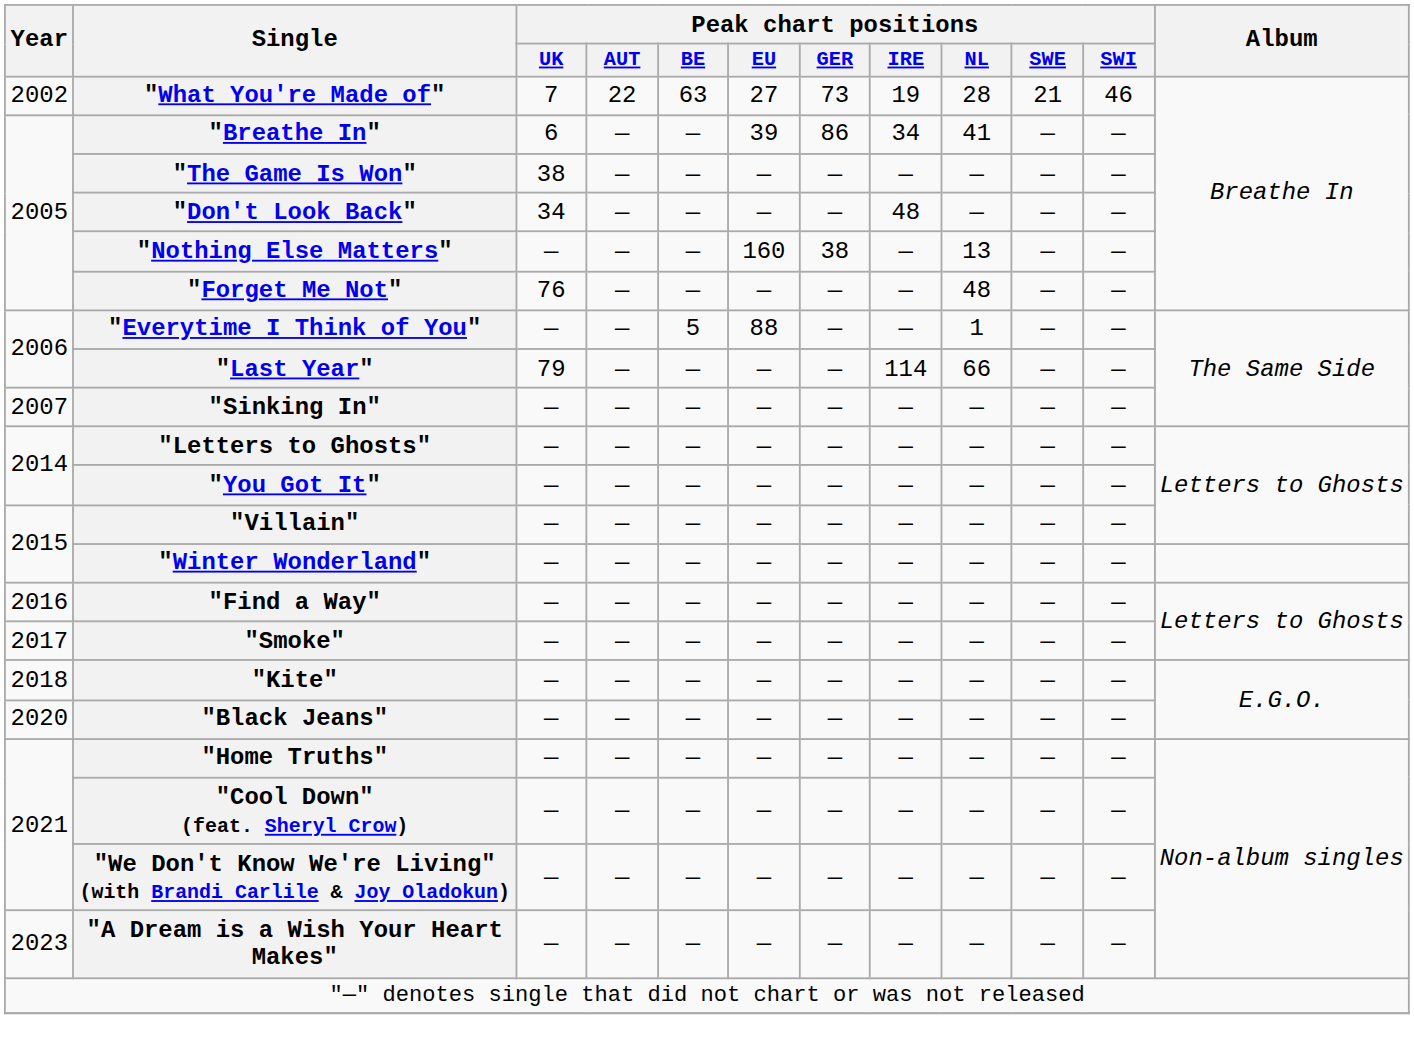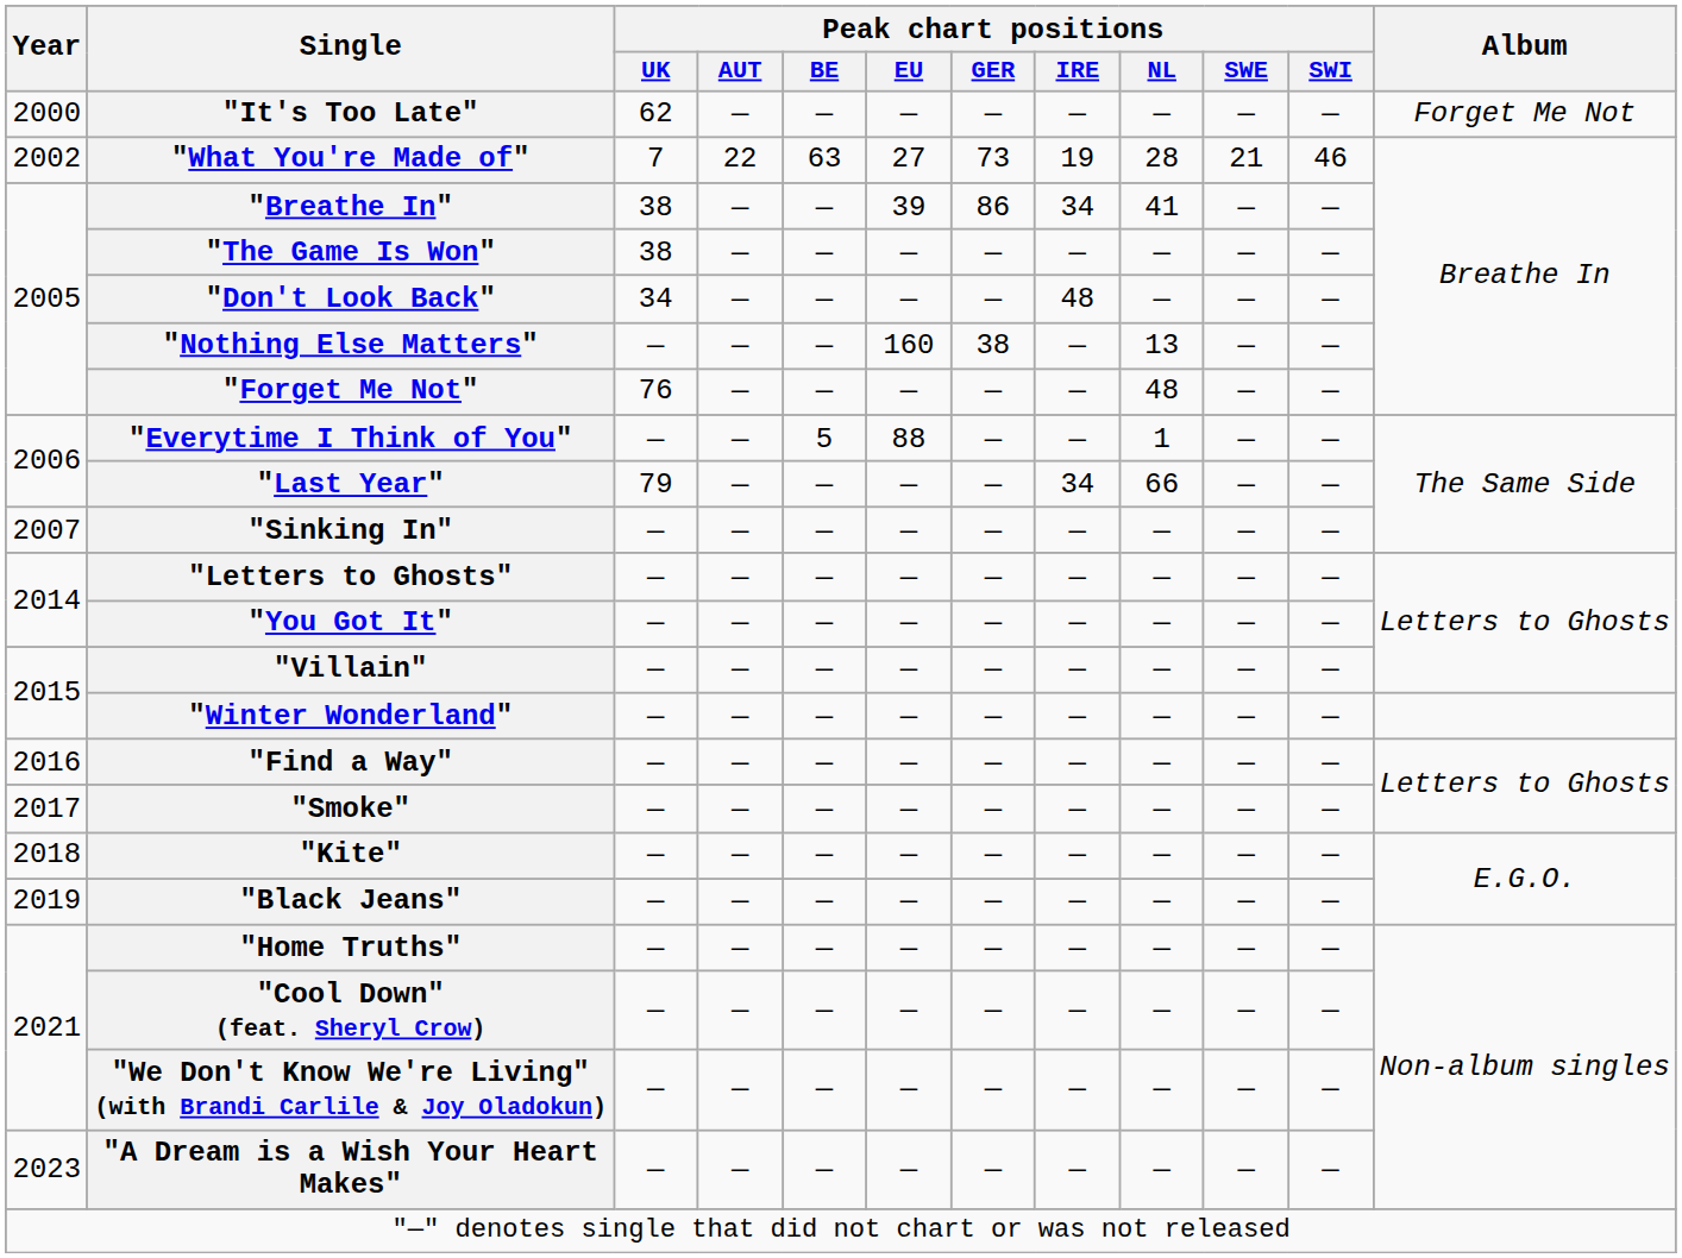 <table class="wikitable plainrowheaders" style="text-align:center;" border="1">
 <tr>
 <th rowspan="2">Year</th>
 <th rowspan="2" style="width:18em;">Single</th>
 <th colspan="9">Peak chart positions</th>
 <th rowspan="2">Album</th>
 </tr>
 <tr>
 <th style="width:3em;font-size:85%;"><a href='#'>UK</a></th>
 <th style="width:3em;font-size:85%;"><a href='#'>AUT</a></th>
 <th style="width:3em;font-size:85%;"><a href='#'>BE</a></th>
 <th style="width:3em;font-size:85%;"><a href='#'>EU</a></th>
 <th style="width:3em;font-size:85%;"><a href='#'>GER</a></th>
 <th style="width:3em;font-size:85%;"><a href='#'>IRE</a></th>
 <th style="width:3em;font-size:85%;"><a href='#'>NL</a></th>
 <th style="width:3em;font-size:85%;"><a href='#'>SWE</a></th>
 <th style="width:3em;font-size:85%;"><a href='#'>SWI</a></th>
 </tr>
 <tr>
+<td>2000</td>
+<th scope="row">"It's Too Late"</th>
+<td>62</td>
+<td>—</td>
+<td>—</td>
+<td>—</td>
+<td>—</td>
+<td>—</td>
+<td>—</td>
+<td>—</td>
+<td>—</td>
+<td><em>Forget Me Not</em></td>
+</tr>
+<tr>
 <td>2002</td>
 <th scope="row">"<a href='#'>What You're Made of</a>"</th>
 <td>7</td>
 <td>22</td>
 <td>63</td>
 <td>27</td>
 <td>73</td>
 <td>19</td>
 <td>28</td>
 <td>21</td>
 <td>46</td>
 <td rowspan="6"><em>Breathe In</em></td>
 </tr>
 <tr>
 <td rowspan="5">2005</td>
 <th scope="row">"<a href='#'>Breathe In</a>"</th>
-<td>6</td>
+<td>38</td>
 <td>—</td>
 <td>—</td>
 <td>39</td>
 <td>86</td>
 <td>34</td>
 <td>41</td>
 <td>—</td>
 <td>—</td>
 </tr>
 <tr>
 <th scope="row">"<a href='#'>The Game Is Won</a>"</th>
 <td>38</td>
 <td>—</td>
 <td>—</td>
 <td>—</td>
 <td>—</td>
 <td>—</td>
 <td>—</td>
 <td>—</td>
 <td>—</td>
 </tr>
 <tr>
 <th scope="row">"<a href='#'>Don't Look Back</a>"</th>
 <td>34</td>
 <td>—</td>
 <td>—</td>
 <td>—</td>
 <td>—</td>
 <td>48</td>
 <td>—</td>
 <td>—</td>
 <td>—</td>
 </tr>
 <tr>
 <th scope="row">"<a href='#'>Nothing Else Matters</a>"</th>
 <td>—</td>
 <td>—</td>
 <td>—</td>
 <td>160</td>
 <td>38</td>
 <td>—</td>
 <td>13</td>
 <td>—</td>
 <td>—</td>
 </tr>
 <tr>
 <th scope="row">"<a href='#'>Forget Me Not</a>"</th>
 <td>76</td>
 <td>—</td>
 <td>—</td>
 <td>—</td>
 <td>—</td>
 <td>—</td>
 <td>48</td>
 <td>—</td>
 <td>—</td>
 </tr>
 <tr>
 <td rowspan="2">2006</td>
 <th scope="row">"<a href='#'>Everytime I Think of You</a>"<br></th>
 <td>—</td>
 <td>—</td>
 <td>5</td>
 <td>88</td>
 <td>—</td>
 <td>—</td>
 <td>1</td>
 <td>—</td>
 <td>—</td>
 <td rowspan="3"><em>The Same Side</em></td>
 </tr>
 <tr>
 <th scope="row">"<a href='#'>Last Year</a>"</th>
 <td>79</td>
 <td>—</td>
 <td>—</td>
 <td>—</td>
 <td>—</td>
-<td>114</td>
+<td>34</td>
 <td>66</td>
 <td>—</td>
 <td>—</td>
 </tr>
 <tr>
 <td>2007</td>
 <th scope="row">"Sinking In"</th>
 <td>—</td>
 <td>—</td>
 <td>—</td>
 <td>—</td>
 <td>—</td>
 <td>—</td>
 <td>—</td>
 <td>—</td>
 <td>—</td>
 </tr>
 <tr>
 <td rowspan="2">2014</td>
 <th scope="row">"Letters to Ghosts"</th>
 <td>—</td>
 <td>—</td>
 <td>—</td>
 <td>—</td>
 <td>—</td>
 <td>—</td>
 <td>—</td>
 <td>—</td>
 <td>—</td>
 <td rowspan="3"><em>Letters to Ghosts</em></td>
 </tr>
 <tr>
 <th scope="row">"<a href='#'>You Got It</a>"</th>
 <td>—</td>
 <td>—</td>
 <td>—</td>
 <td>—</td>
 <td>—</td>
 <td>—</td>
 <td>—</td>
 <td>—</td>
 <td>—</td>
 </tr>
 <tr>
 <td rowspan="2">2015</td>
 <th scope="row">"Villain"</th>
 <td>—</td>
 <td>—</td>
 <td>—</td>
 <td>—</td>
 <td>—</td>
 <td>—</td>
 <td>—</td>
 <td>—</td>
 <td>—</td>
 </tr>
 <tr>
 <th scope="row">"<a href='#'>Winter Wonderland</a>"</th>
 <td>—</td>
 <td>—</td>
 <td>—</td>
 <td>—</td>
 <td>—</td>
 <td>—</td>
 <td>—</td>
 <td>—</td>
 <td>—</td>
 <td></td>
 </tr>
 <tr>
 <td>2016</td>
 <th scope="row">"Find a Way"<br></th>
 <td>—</td>
 <td>—</td>
 <td>—</td>
 <td>—</td>
 <td>—</td>
 <td>—</td>
 <td>—</td>
 <td>—</td>
 <td>—</td>
 <td rowspan="2"><em>Letters to Ghosts</em></td>
 </tr>
 <tr>
 <td>2017</td>
 <th scope="row">"Smoke"</th>
 <td>—</td>
 <td>—</td>
 <td>—</td>
 <td>—</td>
 <td>—</td>
 <td>—</td>
 <td>—</td>
 <td>—</td>
 <td>—</td>
 </tr>
 <tr>
 <td>2018</td>
 <th scope="row">"Kite"</th>
 <td>—</td>
 <td>—</td>
 <td>—</td>
 <td>—</td>
 <td>—</td>
 <td>—</td>
 <td>—</td>
 <td>—</td>
 <td>—</td>
 <td rowspan="2"><em>E.G.O.</em></td>
 </tr>
 <tr>
-<td>2020</td>
+<td>2019</td>
 <th scope="row">"Black Jeans"</th>
 <td>—</td>
 <td>—</td>
 <td>—</td>
 <td>—</td>
 <td>—</td>
 <td>—</td>
 <td>—</td>
 <td>—</td>
 <td>—</td>
 </tr>
 <tr>
 <td rowspan="3">2021</td>
 <th scope="row">"Home Truths"</th>
 <td>—</td>
 <td>—</td>
 <td>—</td>
 <td>—</td>
 <td>—</td>
 <td>—</td>
 <td>—</td>
 <td>—</td>
 <td>—</td>
 <td rowspan="4"><em>Non-album singles</em></td>
 </tr>
 <tr>
 <th scope="row">"Cool Down" <br> <small>(feat. <a href='#'>Sheryl Crow</a>)</small></th>
 <td>—</td>
 <td>—</td>
 <td>—</td>
 <td>—</td>
 <td>—</td>
 <td>—</td>
 <td>—</td>
 <td>—</td>
 <td>—</td>
 </tr>
 <tr>
 <th scope="row">"We Don't Know We're Living" <br> <small>(with <a href='#'>Brandi Carlile</a> & <a href='#'>Joy Oladokun</a>)</small></th>
 <td>—</td>
 <td>—</td>
 <td>—</td>
 <td>—</td>
 <td>—</td>
 <td>—</td>
 <td>—</td>
 <td>—</td>
 <td>—</td>
 </tr>
 <tr>
 <td>2023</td>
 <th scope="row">"A Dream is a Wish Your Heart Makes"</th>
 <td>—</td>
 <td>—</td>
 <td>—</td>
 <td>—</td>
 <td>—</td>
 <td>—</td>
 <td>—</td>
 <td>—</td>
 <td>—</td>
 </tr>
 <tr>
 <td colspan="12" style="font-size:9pt">"—" denotes single that did not chart or was not released</td>
 </tr>
 <tr>
 </tr>
 </table>
